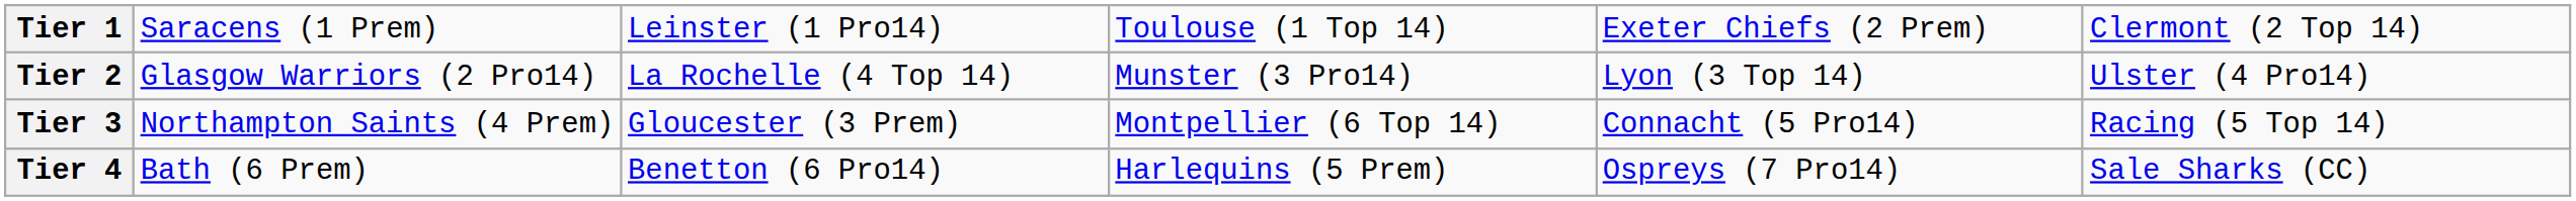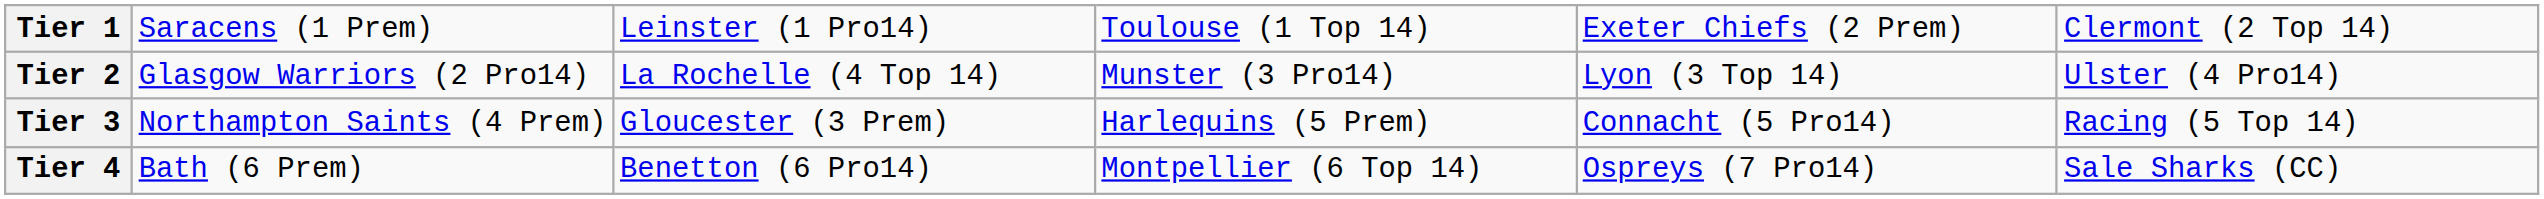 <table class="wikitable">
 <tr>
 <th width=5%>Tier 1</th>
 <td width=19%> <a href='#'>Saracens</a> (1 Prem)</td>
 <td width=19%> <a href='#'>Leinster</a> (1 Pro14)</td>
 <td width=19%> <a href='#'>Toulouse</a> (1 Top 14)</td>
 <td width=19%> <a href='#'>Exeter Chiefs</a> (2 Prem)</td>
 <td width=19%> <a href='#'>Clermont</a> (2 Top 14)</td>
 </tr>
 <tr>
 <th width=5%>Tier 2</th>
 <td width=19%> <a href='#'>Glasgow Warriors</a> (2 Pro14)</td>
 <td width=19%> <a href='#'>La Rochelle</a> (4 Top 14)</td>
 <td width=19%> <a href='#'>Munster</a> (3 Pro14)</td>
 <td width=19%> <a href='#'>Lyon</a> (3 Top 14)</td>
 <td width=19%> <a href='#'>Ulster</a> (4 Pro14)</td>
 </tr>
 <tr>
 <th width=5%>Tier 3</th>
 <td width=19%> <a href='#'>Northampton Saints</a> (4 Prem)</td>
 <td width=19%> <a href='#'>Gloucester</a> (3 Prem)</td>
-<td width=19%> <a href='#'>Montpellier</a> (6 Top 14)</td>
+<td width=19%> <a href='#'>Harlequins</a> (5 Prem)</td>
 <td width=19%> <a href='#'>Connacht</a> (5 Pro14)</td>
 <td width=19%> <a href='#'>Racing</a> (5 Top 14)</td>
 </tr>
 <tr>
 <th width=5%>Tier 4</th>
 <td width=19%> <a href='#'>Bath</a> (6 Prem)</td>
 <td width=19%> <a href='#'>Benetton</a> (6 Pro14)</td>
-<td width=19%> <a href='#'>Harlequins</a> (5 Prem)</td>
+<td width=19%> <a href='#'>Montpellier</a> (6 Top 14)</td>
 <td width=19%> <a href='#'>Ospreys</a> (7 Pro14)</td>
 <td width=19%> <a href='#'>Sale Sharks</a> (CC)</td>
 </tr>
 </table>
